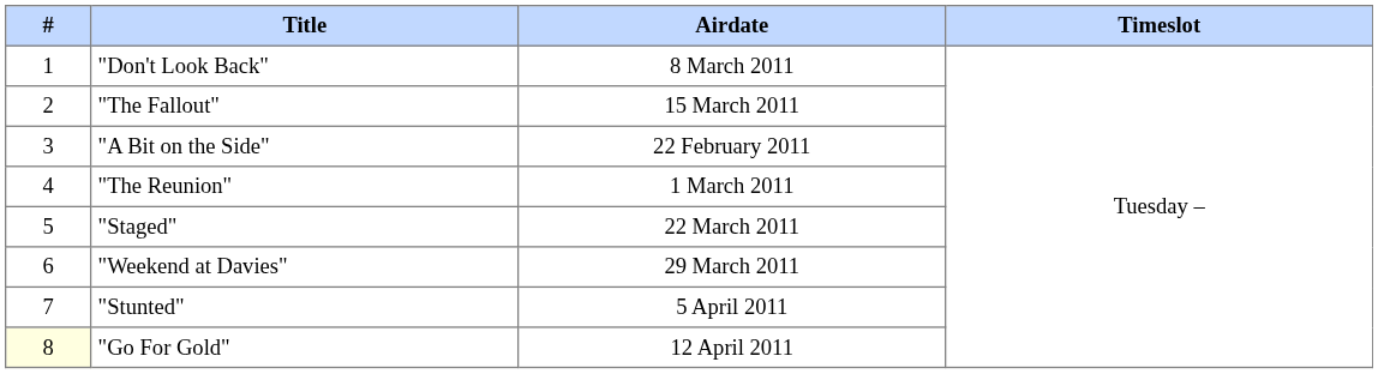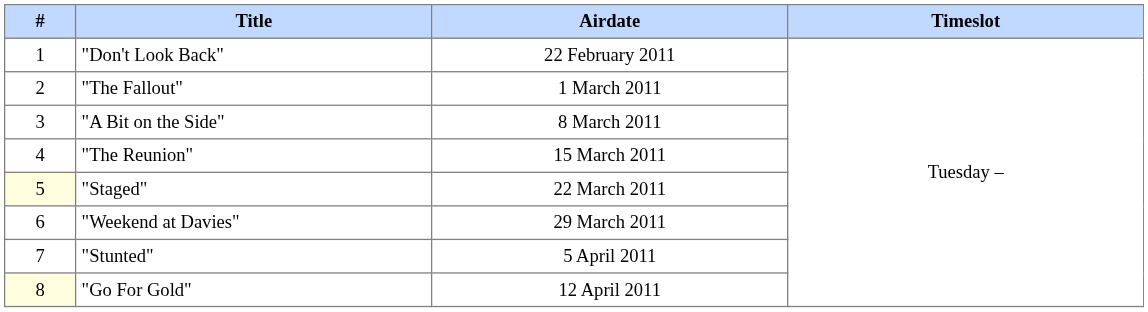 <table border="1" cellpadding="4" cellspacing="0" style="text-align:center; font-size:90%; border-collapse:collapse;">
 <tr style="background:#C1D8FF;">
 <th width=2%>#</th>
 <th width=10%>Title</th>
 <th width=10%>Airdate</th>
 <th width=10%>Timeslot</th>
 </tr>
 <tr>
 <td>1</td>
 <td align=left>"Don't Look Back"</td>
-<td>8 March 2011</td>
+<td>22 February 2011</td>
 <td rowspan=8>Tuesday –</td>
 </tr>
 <tr>
 <td>2</td>
 <td align=left>"The Fallout"</td>
-<td>15 March 2011</td>
+<td>1 March 2011</td>
 </tr>
 <tr>
 <td>3</td>
 <td align=left>"A Bit on the Side"</td>
-<td>22 February 2011</td>
+<td>8 March 2011</td>
 </tr>
 <tr>
 <td>4</td>
 <td align=left>"The Reunion"</td>
-<td>1 March 2011</td>
+<td>15 March 2011</td>
 </tr>
 <tr>
-<td>5</td>
+<td style="background: lightyellow;">5</td>
 <td align=left>"Staged"</td>
 <td>22 March 2011</td>
 </tr>
 <tr>
 <td>6</td>
 <td align=left>"Weekend at Davies"</td>
 <td>29 March 2011</td>
 </tr>
 <tr>
 <td>7</td>
 <td align=left>"Stunted"</td>
 <td>5 April 2011</td>
 </tr>
 <tr>
 <td style="background: lightyellow;">8</td>
 <td align=left>"Go For Gold"</td>
 <td>12 April 2011</td>
 </tr>
 </table>
